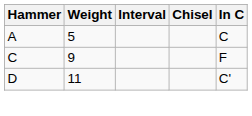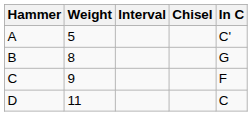 <table class="wikitable">
 <tr>
 <th>Hammer</th>
 <th>Weight</th>
 <th>Interval</th>
 <th>Chisel</th>
 <th>In C</th>
 </tr>
 <tr>
 <td>A</td>
 <td>5</td>
 <td></td>
 <td></td>
-<td>C</td>
+<td>C'</td>
+</tr>
+<tr>
+<td>B</td>
+<td>8</td>
+<td></td>
+<td></td>
+<td>G</td>
 </tr>
 <tr>
 <td>C</td>
 <td>9</td>
 <td></td>
 <td></td>
 <td>F</td>
 </tr>
 <tr>
 <td>D</td>
 <td>11</td>
 <td></td>
 <td></td>
-<td>C'</td>
+<td>C</td>
 </tr>
 </table>
